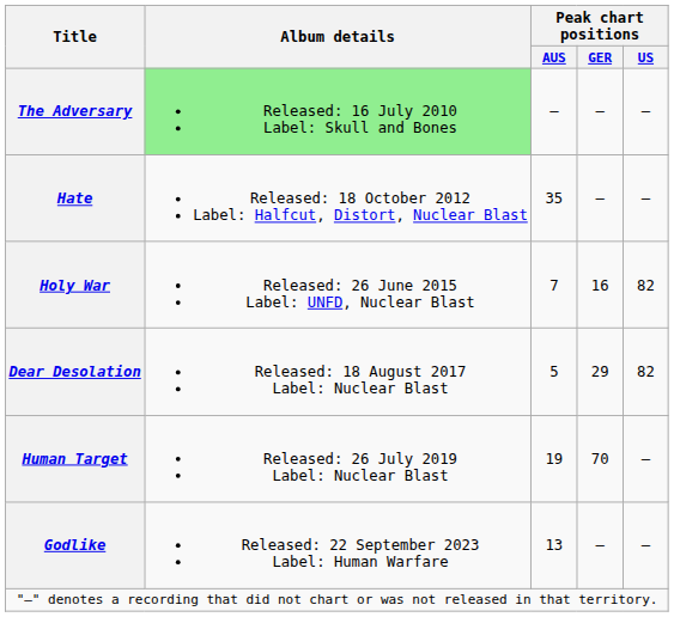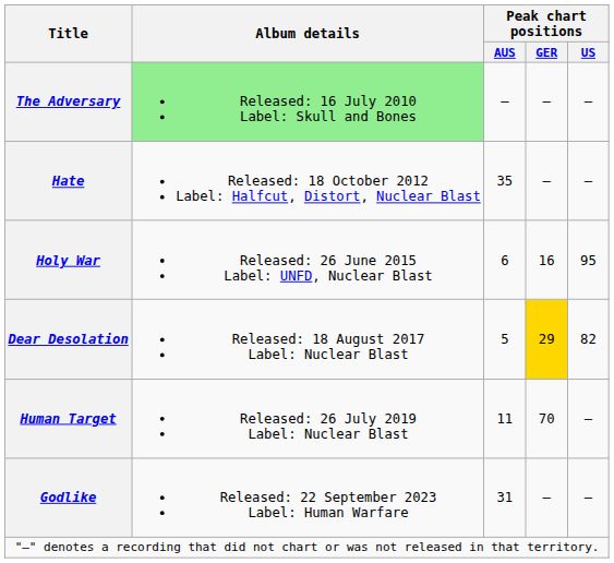 <table class="wikitable plainrowheaders" style="text-align:center;">
 <tr>
 <th rowspan="2">Title</th>
 <th rowspan="2">Album details</th>
 <th class="unsortable" colspan="3">Peak chart positions</th>
 </tr>
 <tr>
 <th style="width:3em;font-size:90%;" data-sort-type="number"><a href='#'>AUS</a><br></th>
 <th style="width:3em;font-size:90%;" data-sort-type="number"><a href='#'>GER</a><br></th>
 <th style="width:3em;font-size:90%;" data-sort-type="number"><a href='#'>US</a><br></th>
 </tr>
 <tr>
 <th scope="row"><em><a href='#'>The Adversary</a></em></th>
 <td style="background: lightgreen;"><br><ul><li>Released: 16 July 2010</li><li>Label: Skull and Bones</li></ul></td>
 <td>—</td>
 <td>—</td>
 <td>—</td>
 </tr>
 <tr>
 <th scope="row"><em><a href='#'>Hate</a></em></th>
 <td><br><ul><li>Released: 18 October 2012</li><li>Label: <a href='#'>Halfcut</a>, <a href='#'>Distort</a>, <a href='#'>Nuclear Blast</a></li></ul></td>
 <td>35</td>
 <td>—</td>
 <td>—</td>
 </tr>
 <tr>
 <th scope="row"><em><a href='#'>Holy War</a></em></th>
 <td><br><ul><li>Released: 26 June 2015</li><li>Label: <a href='#'>UNFD</a>, Nuclear Blast</li></ul></td>
-<td>7</td>
+<td>6</td>
 <td>16</td>
-<td>82</td>
+<td>95</td>
 </tr>
 <tr>
 <th scope="row"><em><a href='#'>Dear Desolation</a></em></th>
 <td><br><ul><li>Released: 18 August 2017</li><li>Label: Nuclear Blast</li></ul></td>
 <td>5</td>
-<td>29</td>
+<td style="background: gold;">29</td>
 <td>82</td>
 </tr>
 <tr>
 <th scope="row"><em><a href='#'>Human Target</a></em></th>
 <td><br><ul><li>Released: 26 July 2019</li><li>Label: Nuclear Blast</li></ul></td>
-<td>19</td>
+<td>11</td>
 <td>70</td>
 <td>—</td>
 </tr>
 <tr>
 <th scope="row"><em><a href='#'>Godlike</a></em></th>
 <td><br><ul><li>Released: 22 September 2023</li><li>Label: Human Warfare</li></ul></td>
-<td>13<br></td>
+<td>31<br></td>
 <td>—</td>
 <td>—</td>
 </tr>
 <tr>
 <td colspan="9" style="font-size:90%">"—" denotes a recording that did not chart or was not released in that territory.</td>
 </tr>
 </table>
